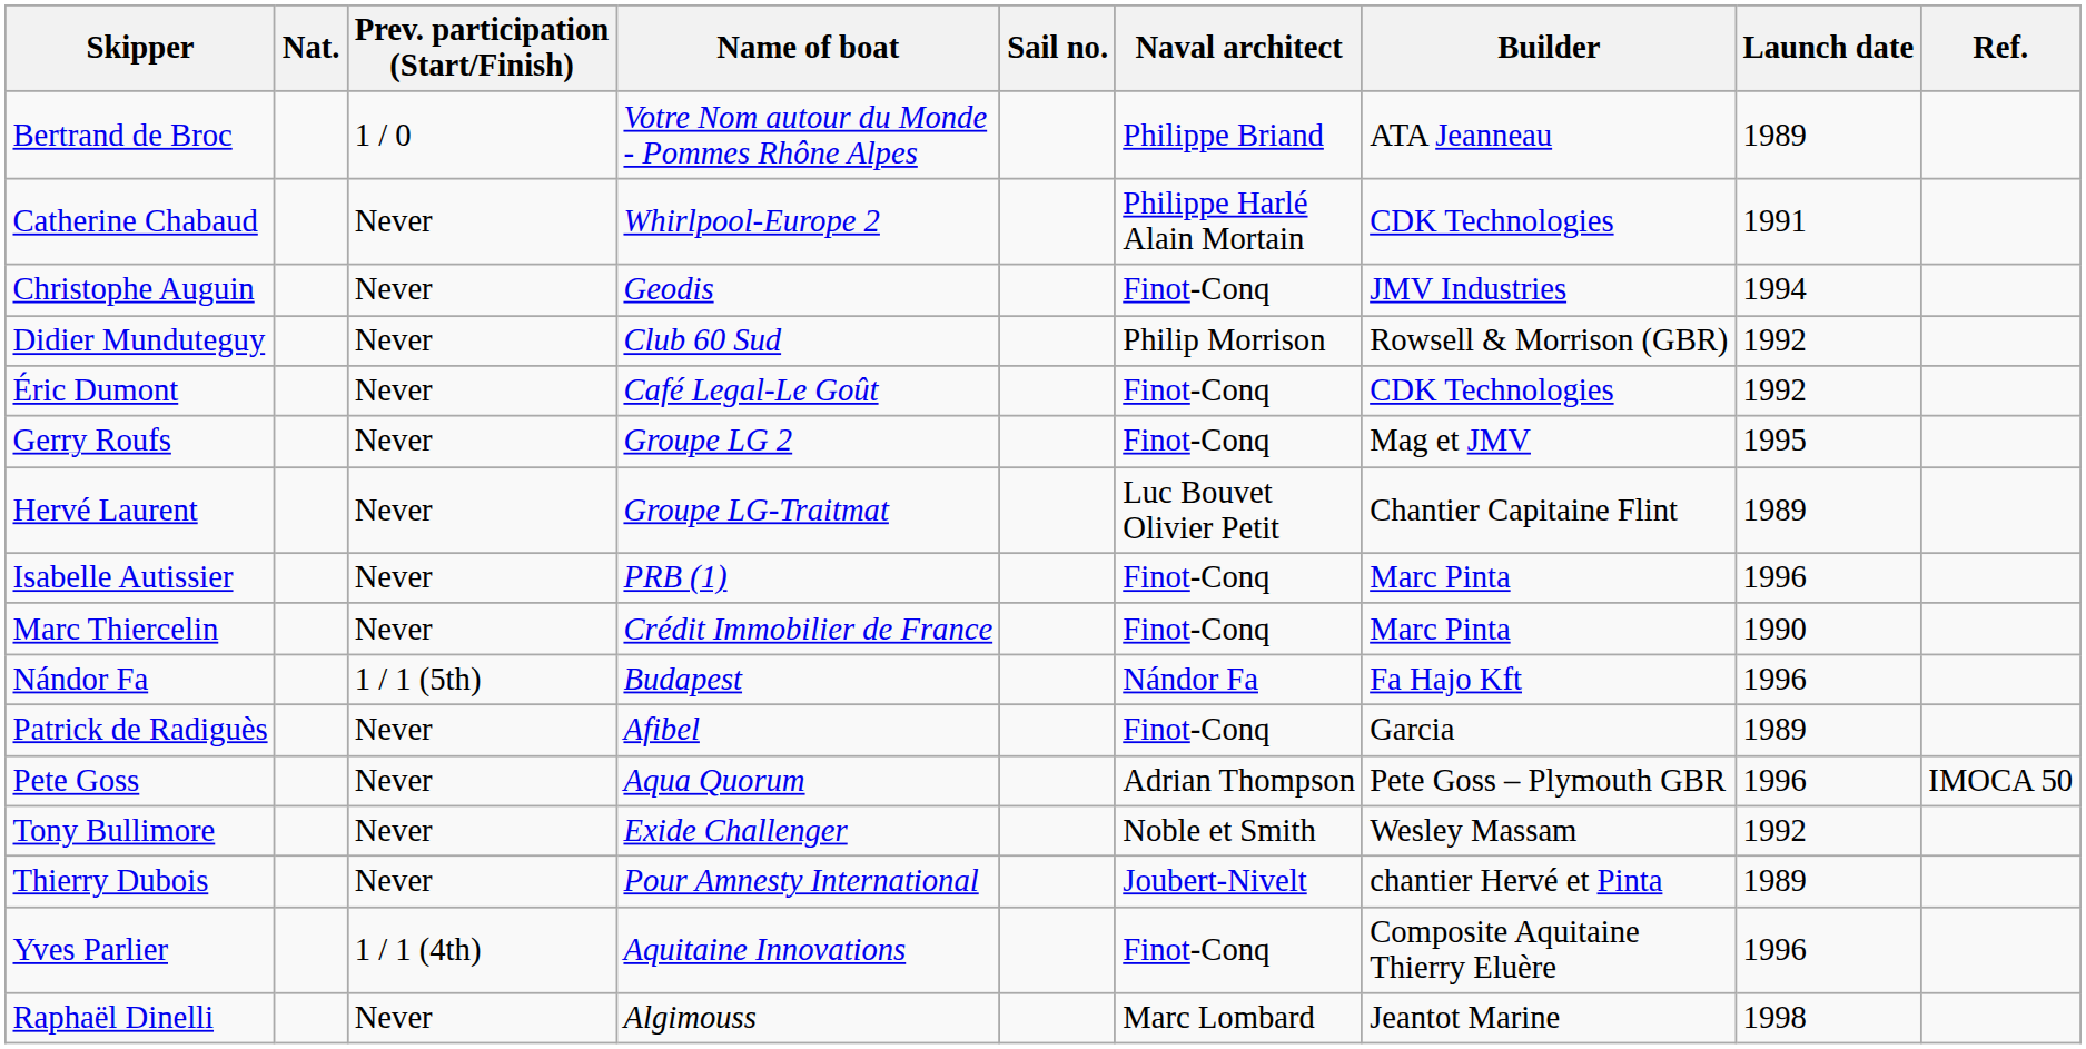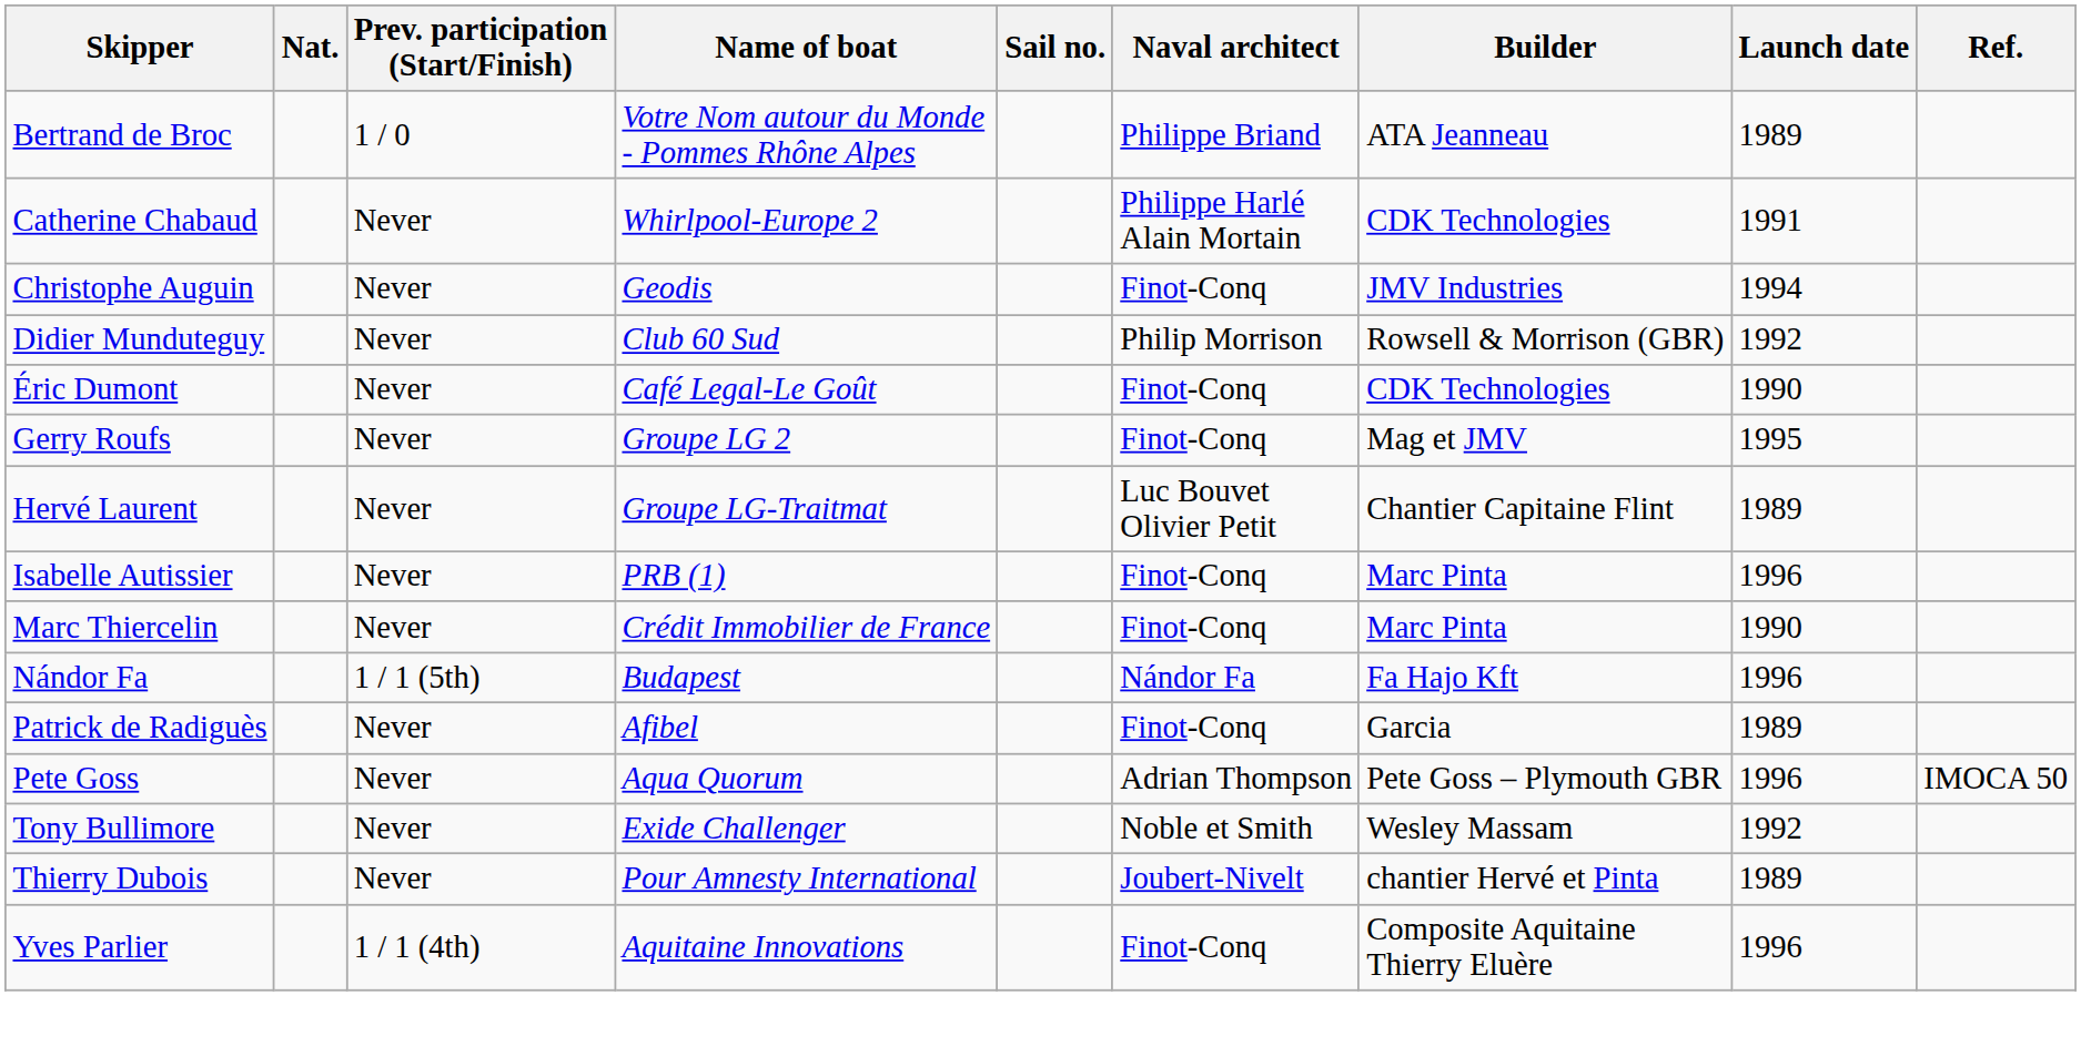 <table class="sortable wikitable">
 <tr>
 <th>Skipper</th>
 <th>Nat.</th>
 <th>Prev. participation<br>(Start/Finish)</th>
 <th>Name of boat</th>
 <th>Sail no.</th>
 <th>Naval architect</th>
 <th>Builder</th>
 <th>Launch date</th>
 <th>Ref.</th>
 </tr>
 <tr>
 <td><a href='#'>Bertrand de Broc</a></td>
 <td></td>
 <td>1 / 0</td>
 <td><em><a href='#'>Votre Nom autour du Monde<br>- Pommes Rhône Alpes</a></em></td>
 <td></td>
 <td><a href='#'>Philippe Briand</a></td>
 <td>ATA <a href='#'>Jeanneau</a></td>
 <td>1989</td>
 <td></td>
 </tr>
 <tr>
 <td><a href='#'>Catherine Chabaud</a></td>
 <td></td>
 <td>Never</td>
 <td><em><a href='#'>Whirlpool-Europe 2</a></em></td>
 <td></td>
 <td><a href='#'>Philippe Harlé</a> <br> Alain Mortain</td>
 <td><a href='#'>CDK Technologies</a></td>
 <td>1991</td>
 <td></td>
 </tr>
 <tr>
 <td><a href='#'>Christophe Auguin</a></td>
 <td></td>
 <td>Never</td>
 <td><em><a href='#'>Geodis</a></em></td>
 <td></td>
 <td><a href='#'>Finot</a>-Conq</td>
 <td><a href='#'>JMV Industries</a></td>
 <td>1994</td>
 <td></td>
 </tr>
 <tr>
 <td><a href='#'>Didier Munduteguy</a></td>
 <td></td>
 <td>Never</td>
 <td><em><a href='#'>Club 60 Sud</a></em></td>
 <td></td>
 <td>Philip Morrison</td>
 <td>Rowsell & Morrison (GBR)</td>
 <td>1992</td>
 <td></td>
 </tr>
 <tr>
 <td><a href='#'>Éric Dumont</a></td>
 <td></td>
 <td>Never</td>
 <td><em><a href='#'>Café Legal-Le Goût</a></em></td>
 <td></td>
 <td><a href='#'>Finot</a>-Conq</td>
 <td><a href='#'>CDK Technologies</a></td>
-<td>1992</td>
+<td>1990</td>
 <td></td>
 </tr>
 <tr>
 <td><a href='#'>Gerry Roufs</a></td>
 <td></td>
 <td>Never</td>
 <td><em><a href='#'>Groupe LG 2</a></em></td>
 <td></td>
 <td><a href='#'>Finot</a>-Conq</td>
 <td>Mag et <a href='#'>JMV</a></td>
 <td>1995</td>
 <td></td>
 </tr>
 <tr>
 <td><a href='#'>Hervé Laurent</a></td>
 <td></td>
 <td>Never</td>
 <td><em><a href='#'>Groupe LG-Traitmat</a></em></td>
 <td></td>
 <td>Luc Bouvet <br> Olivier Petit</td>
 <td>Chantier Capitaine Flint</td>
 <td>1989</td>
 <td></td>
 </tr>
 <tr>
 <td><a href='#'>Isabelle Autissier</a></td>
 <td></td>
 <td>Never</td>
 <td><em><a href='#'>PRB (1)</a></em></td>
 <td></td>
 <td><a href='#'>Finot</a>-Conq</td>
 <td><a href='#'>Marc Pinta</a></td>
 <td>1996</td>
 <td></td>
 </tr>
 <tr>
 <td><a href='#'>Marc Thiercelin</a></td>
 <td></td>
 <td>Never</td>
 <td><em><a href='#'>Crédit Immobilier de France</a></em></td>
 <td></td>
 <td><a href='#'>Finot</a>-Conq</td>
 <td><a href='#'>Marc Pinta</a></td>
 <td>1990</td>
 <td></td>
 </tr>
 <tr>
 <td><a href='#'>Nándor Fa</a></td>
 <td></td>
 <td>1 / 1 (5th)</td>
 <td><em><a href='#'>Budapest</a></em></td>
 <td></td>
 <td><a href='#'>Nándor Fa</a></td>
 <td><a href='#'>Fa Hajo Kft</a></td>
 <td>1996</td>
 <td></td>
 </tr>
 <tr>
 <td><a href='#'>Patrick de Radiguès</a></td>
 <td></td>
 <td>Never</td>
 <td><em><a href='#'>Afibel</a></em></td>
 <td></td>
 <td><a href='#'>Finot</a>-Conq</td>
 <td>Garcia</td>
 <td>1989</td>
 <td></td>
 </tr>
 <tr>
 <td><a href='#'>Pete Goss</a></td>
 <td></td>
 <td>Never</td>
 <td><em><a href='#'>Aqua Quorum</a></em></td>
 <td></td>
 <td>Adrian Thompson</td>
 <td>Pete Goss – Plymouth GBR</td>
 <td>1996</td>
 <td>IMOCA 50 </td>
 </tr>
 <tr>
 <td><a href='#'>Tony Bullimore</a></td>
 <td></td>
 <td>Never</td>
 <td><em><a href='#'>Exide Challenger</a></em></td>
 <td></td>
 <td>Noble et Smith</td>
 <td>Wesley Massam</td>
 <td>1992</td>
 <td></td>
 </tr>
 <tr>
 <td><a href='#'>Thierry Dubois</a></td>
 <td></td>
 <td>Never</td>
 <td><em><a href='#'>Pour Amnesty International</a></em></td>
 <td></td>
 <td><a href='#'>Joubert-Nivelt</a></td>
 <td>chantier Hervé et <a href='#'>Pinta</a></td>
 <td>1989</td>
 <td></td>
 </tr>
 <tr>
 <td><a href='#'>Yves Parlier</a></td>
 <td></td>
 <td>1 / 1 (4th)</td>
 <td><em><a href='#'>Aquitaine Innovations</a></em></td>
 <td></td>
 <td><a href='#'>Finot</a>-Conq</td>
 <td>Composite Aquitaine<br>Thierry Eluère</td>
 <td>1996</td>
 <td></td>
 </tr>
-<tr>
-<td><a href='#'>Raphaël Dinelli</a></td>
-<td></td>
-<td>Never</td>
-<td><em>Algimouss</em></td>
-<td></td>
-<td>Marc Lombard</td>
-<td>Jeantot Marine</td>
-<td>1998</td>
-<td></td>
-</tr>
 </table>
